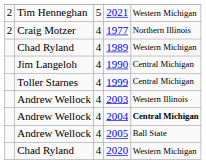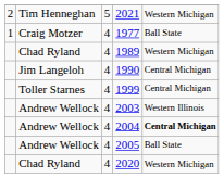 <table class="wikitable">
 <tr>
 </tr>
 <tr>
 <td>2</td>
 <td>Tim Henneghan</td>
 <td>5</td>
 <td><a href='#'>2021</a></td>
 <td style="font-size:80%;">Western Michigan</td>
 </tr>
 <tr>
-<td>2</td>
+<td>1</td>
 <td>Craig Motzer</td>
 <td>4</td>
 <td><a href='#'>1977</a></td>
-<td style="font-size:80%;">Northern Illinois</td>
+<td style="font-size:80%;">Ball State</td>
 </tr>
 <tr>
 <td></td>
 <td>Chad Ryland</td>
 <td>4</td>
 <td><a href='#'>1989</a></td>
 <td style="font-size:80%;">Western Michigan</td>
 </tr>
 <tr>
 <td></td>
 <td>Jim Langeloh</td>
 <td>4</td>
 <td><a href='#'>1990</a></td>
 <td style="font-size:80%;">Central Michigan</td>
 </tr>
 <tr>
 <td></td>
 <td>Toller Starnes</td>
 <td>4</td>
 <td><a href='#'>1999</a></td>
 <td style="font-size:80%;">Central Michigan</td>
 </tr>
 <tr>
 <td></td>
 <td>Andrew Wellock</td>
 <td>4</td>
 <td><a href='#'>2003</a></td>
 <td style="font-size:80%;">Western Illinois</td>
 </tr>
 <tr>
 <td></td>
 <td>Andrew Wellock</td>
 <td>4</td>
 <td><a href='#'>2004</a></td>
 <td style="font-size:80%;"><strong>Central Michigan</strong></td>
 </tr>
 <tr>
 <td></td>
 <td>Andrew Wellock</td>
 <td>4</td>
 <td><a href='#'>2005</a></td>
 <td style="font-size:80%;">Ball State</td>
 </tr>
 <tr>
 <td></td>
 <td>Chad Ryland</td>
 <td>4</td>
 <td><a href='#'>2020</a></td>
 <td style="font-size:80%;">Western Michigan</td>
 </tr>
 </table>
